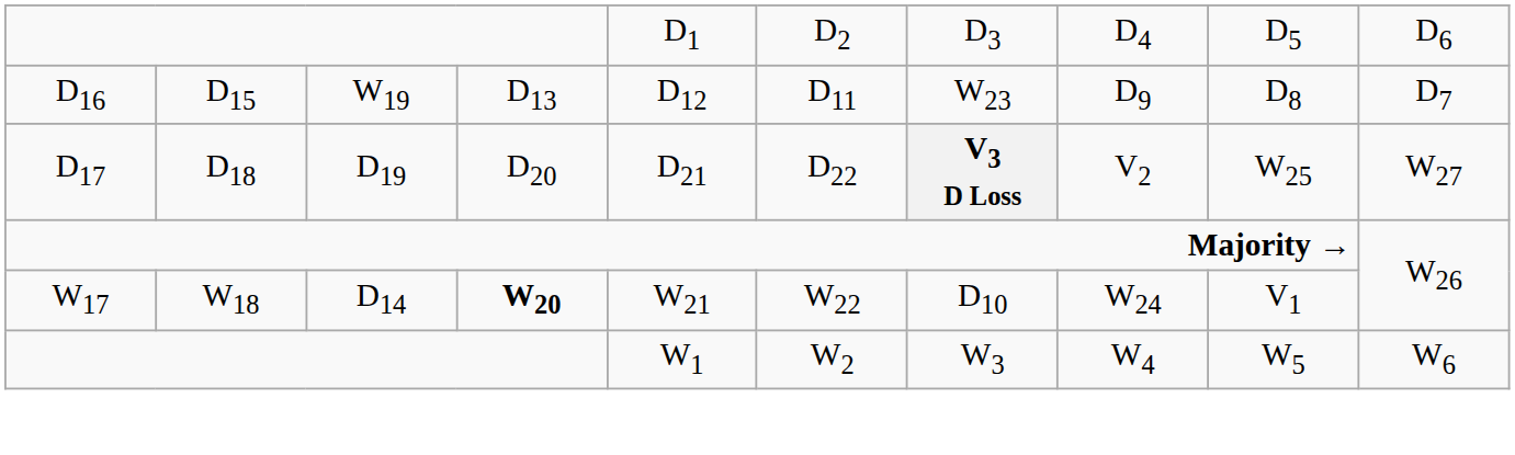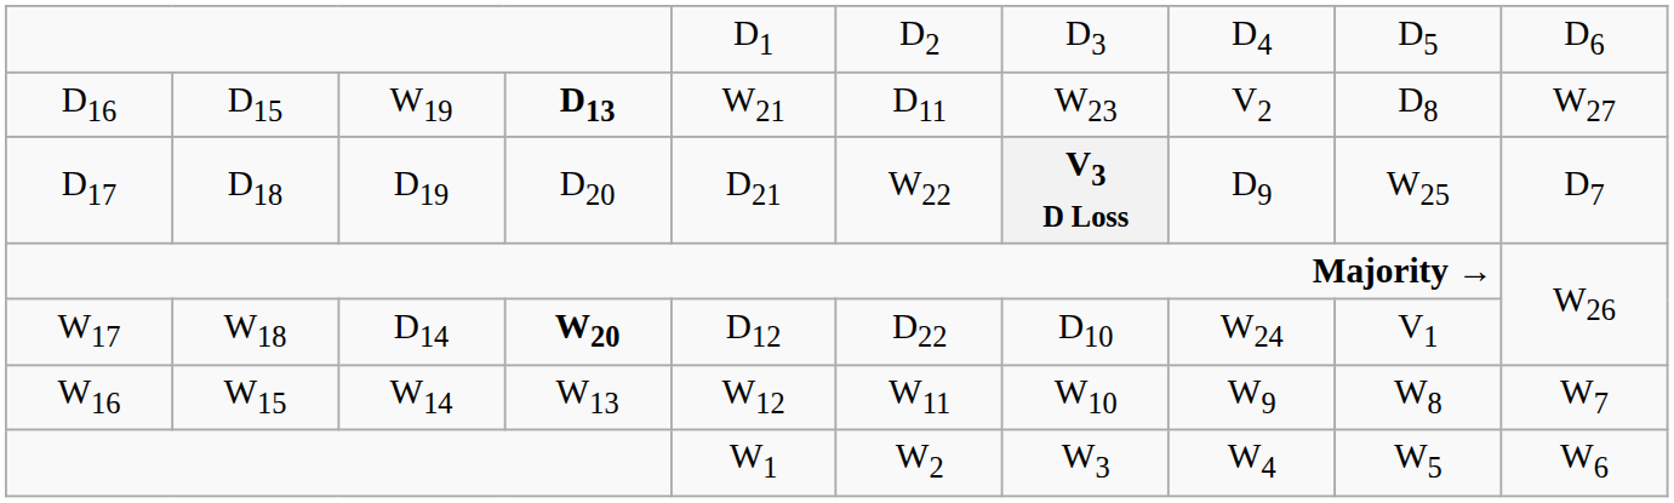 <table class="wikitable" style="text-align:center" width=750px>
 <tr>
 <td colspan=4></td>
 <td>D<sub>1</sub></td>
 <td>D<sub>2</sub></td>
 <td>D<sub>3</sub></td>
 <td>D<sub>4</sub></td>
 <td>D<sub>5</sub></td>
 <td>D<sub>6</sub></td>
 </tr>
 <tr>
 <td width=50px >D<sub>16</sub></td>
 <td width=50px >D<sub>15</sub></td>
 <td>W<sub>19</sub></td>
-<td width=50px >D<sub>13</sub></td>
-<td width=50px >D<sub>12</sub></td>
+<td width=50px ><strong>D<sub>13</sub></strong></td>
+<td>W<sub>21</sub></td>
 <td width=50px >D<sub>11</sub></td>
 <td>W<sub>23</sub></td>
-<td width=50px >D<sub>9</sub></td>
+<td>V<sub>2</sub></td>
 <td width=50px >D<sub>8</sub></td>
-<td width=50px >D<sub>7</sub></td>
+<td>W<sub>27</sub></td>
 </tr>
 <tr>
 <td>D<sub>17</sub></td>
 <td>D<sub>18</sub></td>
 <td>D<sub>19</sub></td>
 <td>D<sub>20</sub></td>
 <td>D<sub>21</sub></td>
-<td>D<sub>22</sub></td>
+<td>W<sub>22</sub></td>
 <th>V<sub>3</sub><br><small>D Loss</small></th>
-<td>V<sub>2</sub></td>
+<td width=50px >D<sub>9</sub></td>
 <td>W<sub>25</sub></td>
-<td>W<sub>27</sub></td>
+<td width=50px >D<sub>7</sub></td>
 </tr>
 <tr>
 <td colspan=9 align=right><strong>Majority →</strong></td>
 <td rowspan=2 >W<sub>26</sub></td>
 </tr>
 <tr>
 <td>W<sub>17</sub></td>
 <td>W<sub>18</sub></td>
 <td width=50px >D<sub>14</sub></td>
 <td><strong>W<sub>20</sub></strong></td>
-<td>W<sub>21</sub></td>
-<td>W<sub>22</sub></td>
+<td width=50px >D<sub>12</sub></td>
+<td>D<sub>22</sub></td>
 <td width=50px >D<sub>10</sub></td>
 <td>W<sub>24</sub></td>
 <td>V<sub>1</sub></td>
+</tr>
+<tr>
+<td>W<sub>16</sub></td>
+<td>W<sub>15</sub></td>
+<td>W<sub>14</sub></td>
+<td>W<sub>13</sub></td>
+<td>W<sub>12</sub></td>
+<td>W<sub>11</sub></td>
+<td>W<sub>10</sub></td>
+<td>W<sub>9</sub></td>
+<td>W<sub>8</sub></td>
+<td>W<sub>7</sub></td>
 </tr>
 <tr>
 <td colspan=4></td>
 <td>W<sub>1</sub></td>
 <td>W<sub>2</sub></td>
 <td>W<sub>3</sub></td>
 <td>W<sub>4</sub></td>
 <td>W<sub>5</sub></td>
 <td>W<sub>6</sub></td>
 </tr>
 </table>
